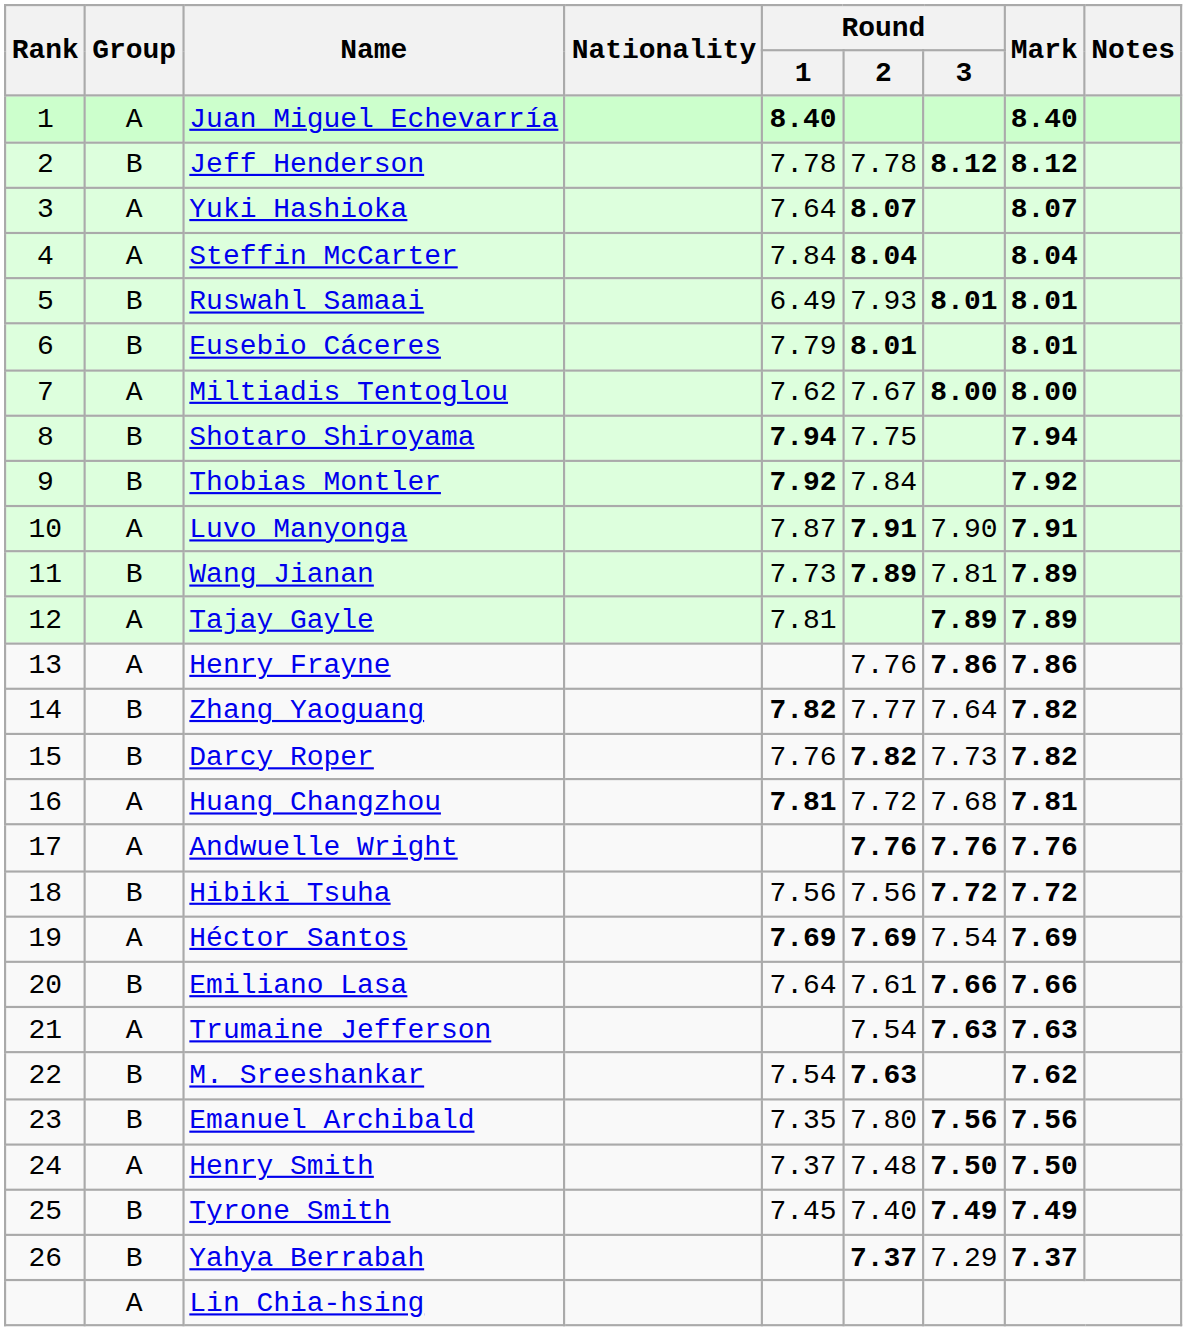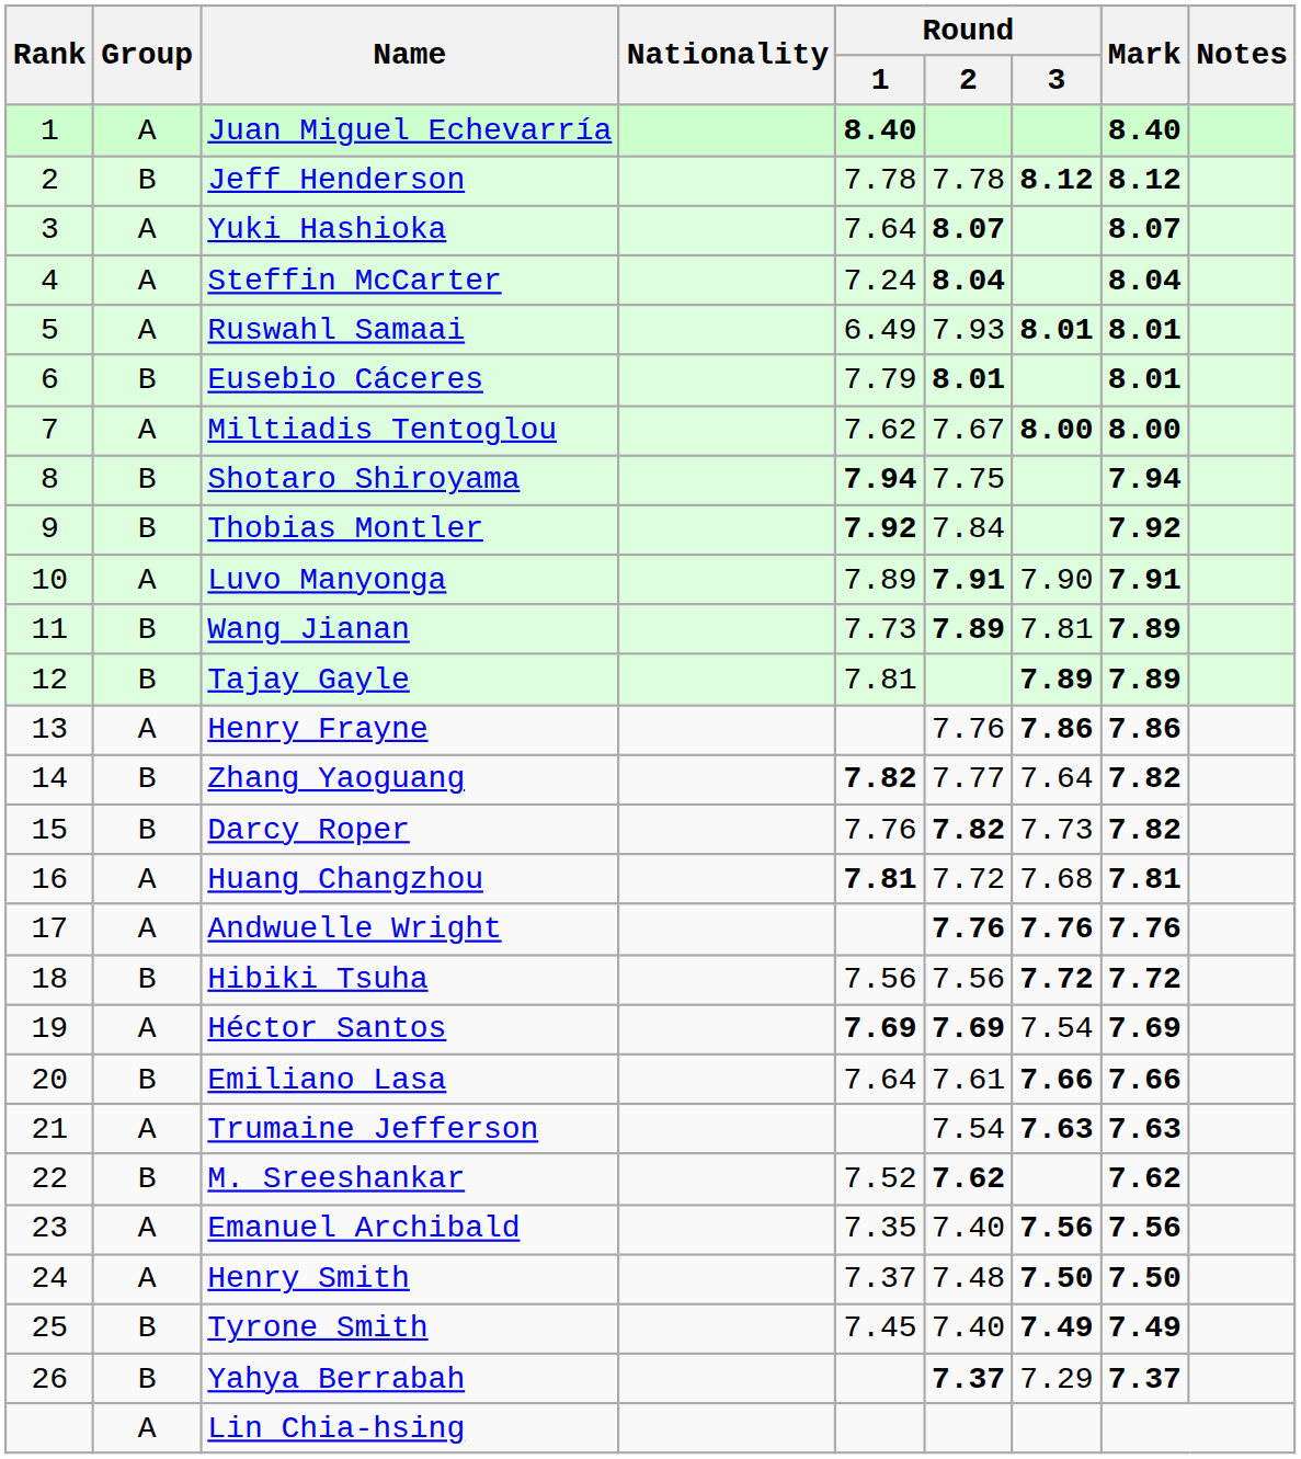 <table class="wikitable sortable" style="text-align:center">
 <tr>
 <th rowspan=2>Rank</th>
 <th rowspan=2>Group</th>
 <th rowspan=2>Name</th>
 <th rowspan=2>Nationality</th>
 <th colspan=3>Round</th>
 <th rowspan=2>Mark</th>
 <th rowspan=2>Notes</th>
 </tr>
 <tr>
 <th>1</th>
 <th>2</th>
 <th>3</th>
 </tr>
 <tr bgcolor=ccffcc>
 <td>1</td>
 <td>A</td>
 <td align=left><a href='#'>Juan Miguel Echevarría</a></td>
 <td align=left></td>
 <td><strong>8.40</strong></td>
 <td></td>
 <td></td>
 <td><strong>8.40</strong></td>
 <td></td>
 </tr>
 <tr bgcolor=ddffdd>
 <td>2</td>
 <td>B</td>
 <td align=left><a href='#'>Jeff Henderson</a></td>
 <td align=left></td>
 <td>7.78</td>
 <td>7.78</td>
 <td><strong>8.12</strong></td>
 <td><strong>8.12</strong></td>
 <td></td>
 </tr>
 <tr bgcolor=ddffdd>
 <td>3</td>
 <td>A</td>
 <td align=left><a href='#'>Yuki Hashioka</a></td>
 <td align=left></td>
 <td>7.64</td>
 <td><strong>8.07</strong></td>
 <td></td>
 <td><strong>8.07</strong></td>
 <td></td>
 </tr>
 <tr bgcolor=ddffdd>
 <td>4</td>
 <td>A</td>
 <td align=left><a href='#'>Steffin McCarter</a></td>
 <td align=left></td>
-<td>7.84</td>
+<td>7.24</td>
 <td><strong>8.04</strong></td>
 <td></td>
 <td><strong>8.04</strong></td>
 <td></td>
 </tr>
 <tr bgcolor=ddffdd>
 <td>5</td>
-<td>B</td>
+<td>A</td>
 <td align=left><a href='#'>Ruswahl Samaai</a></td>
 <td align=left></td>
 <td>6.49</td>
 <td>7.93</td>
 <td><strong>8.01</strong></td>
 <td><strong>8.01</strong></td>
 <td></td>
 </tr>
 <tr bgcolor=ddffdd>
 <td>6</td>
 <td>B</td>
 <td align=left><a href='#'>Eusebio Cáceres</a></td>
 <td align=left></td>
 <td>7.79</td>
 <td><strong>8.01</strong></td>
 <td></td>
 <td><strong>8.01</strong></td>
 <td></td>
 </tr>
 <tr bgcolor=ddffdd>
 <td>7</td>
 <td>A</td>
 <td align=left><a href='#'>Miltiadis Tentoglou</a></td>
 <td align=left></td>
 <td>7.62</td>
 <td>7.67</td>
 <td><strong>8.00</strong></td>
 <td><strong>8.00</strong></td>
 <td></td>
 </tr>
 <tr bgcolor=ddffdd>
 <td>8</td>
 <td>B</td>
 <td align=left><a href='#'>Shotaro Shiroyama</a></td>
 <td align=left></td>
 <td><strong>7.94</strong></td>
 <td>7.75</td>
 <td></td>
 <td><strong>7.94</strong></td>
 <td></td>
 </tr>
 <tr bgcolor=ddffdd>
 <td>9</td>
 <td>B</td>
 <td align=left><a href='#'>Thobias Montler</a></td>
 <td align=left></td>
 <td><strong>7.92</strong></td>
 <td>7.84</td>
 <td></td>
 <td><strong>7.92</strong></td>
 <td></td>
 </tr>
 <tr bgcolor=ddffdd>
 <td>10</td>
 <td>A</td>
 <td align=left><a href='#'>Luvo Manyonga</a></td>
 <td align=left></td>
-<td>7.87</td>
+<td>7.89</td>
 <td><strong>7.91</strong></td>
 <td>7.90</td>
 <td><strong>7.91</strong></td>
 <td></td>
 </tr>
 <tr bgcolor=ddffdd>
 <td>11</td>
 <td>B</td>
 <td align=left><a href='#'>Wang Jianan</a></td>
 <td align=left></td>
 <td>7.73</td>
 <td><strong>7.89</strong></td>
 <td>7.81</td>
 <td><strong>7.89</strong></td>
 <td></td>
 </tr>
 <tr bgcolor=ddffdd>
 <td>12</td>
-<td>A</td>
+<td>B</td>
 <td align=left><a href='#'>Tajay Gayle</a></td>
 <td align=left></td>
 <td>7.81</td>
 <td></td>
 <td><strong>7.89</strong></td>
 <td><strong>7.89</strong></td>
 <td></td>
 </tr>
 <tr>
 <td>13</td>
 <td>A</td>
 <td align=left><a href='#'>Henry Frayne</a></td>
 <td align=left></td>
 <td></td>
 <td>7.76</td>
 <td><strong>7.86</strong></td>
 <td><strong>7.86</strong></td>
 <td></td>
 </tr>
 <tr>
 <td>14</td>
 <td>B</td>
 <td align=left><a href='#'>Zhang Yaoguang</a></td>
 <td align=left></td>
 <td><strong>7.82</strong></td>
 <td>7.77</td>
 <td>7.64</td>
 <td><strong>7.82</strong></td>
 <td></td>
 </tr>
 <tr>
 <td>15</td>
 <td>B</td>
 <td align=left><a href='#'>Darcy Roper</a></td>
 <td align=left></td>
 <td>7.76</td>
 <td><strong>7.82</strong></td>
 <td>7.73</td>
 <td><strong>7.82</strong></td>
 <td></td>
 </tr>
 <tr>
 <td>16</td>
 <td>A</td>
 <td align=left><a href='#'>Huang Changzhou</a></td>
 <td align=left></td>
 <td><strong>7.81</strong></td>
 <td>7.72</td>
 <td>7.68</td>
 <td><strong>7.81</strong></td>
 <td></td>
 </tr>
 <tr>
 <td>17</td>
 <td>A</td>
 <td align=left><a href='#'>Andwuelle Wright</a></td>
 <td align=left></td>
 <td></td>
 <td><strong>7.76</strong></td>
 <td><strong>7.76</strong></td>
 <td><strong>7.76</strong></td>
 <td></td>
 </tr>
 <tr>
 <td>18</td>
 <td>B</td>
 <td align=left><a href='#'>Hibiki Tsuha</a></td>
 <td align=left></td>
 <td>7.56</td>
 <td>7.56</td>
 <td><strong>7.72</strong></td>
 <td><strong>7.72</strong></td>
 <td></td>
 </tr>
 <tr>
 <td>19</td>
 <td>A</td>
 <td align=left><a href='#'>Héctor Santos</a></td>
 <td align=left></td>
 <td><strong>7.69</strong></td>
 <td><strong>7.69</strong></td>
 <td>7.54</td>
 <td><strong>7.69</strong></td>
 <td></td>
 </tr>
 <tr>
 <td>20</td>
 <td>B</td>
 <td align=left><a href='#'>Emiliano Lasa</a></td>
 <td align=left></td>
 <td>7.64</td>
 <td>7.61</td>
 <td><strong>7.66</strong></td>
 <td><strong>7.66</strong></td>
 <td></td>
 </tr>
 <tr>
 <td>21</td>
 <td>A</td>
 <td align=left><a href='#'>Trumaine Jefferson</a></td>
 <td align=left></td>
 <td></td>
 <td>7.54</td>
 <td><strong>7.63</strong></td>
 <td><strong>7.63</strong></td>
 <td></td>
 </tr>
 <tr>
 <td>22</td>
 <td>B</td>
 <td align=left><a href='#'>M. Sreeshankar</a></td>
 <td align=left></td>
-<td>7.54</td>
-<td><strong>7.63</strong></td>
+<td>7.52</td>
+<td><strong>7.62</strong></td>
 <td></td>
 <td><strong>7.62</strong></td>
 <td></td>
 </tr>
 <tr>
 <td>23</td>
-<td>B</td>
+<td>A</td>
 <td align=left><a href='#'>Emanuel Archibald</a></td>
 <td align=left></td>
 <td>7.35</td>
-<td>7.80</td>
+<td>7.40</td>
 <td><strong>7.56</strong></td>
 <td><strong>7.56</strong></td>
 <td></td>
 </tr>
 <tr>
 <td>24</td>
 <td>A</td>
 <td align=left><a href='#'>Henry Smith</a></td>
 <td align=left></td>
 <td>7.37</td>
 <td>7.48</td>
 <td><strong>7.50</strong></td>
 <td><strong>7.50</strong></td>
 <td></td>
 </tr>
 <tr>
 <td>25</td>
 <td>B</td>
 <td align=left><a href='#'>Tyrone Smith</a></td>
 <td align=left></td>
 <td>7.45</td>
 <td>7.40</td>
 <td><strong>7.49</strong></td>
 <td><strong>7.49</strong></td>
 <td></td>
 </tr>
 <tr>
 <td>26</td>
 <td>B</td>
 <td align=left><a href='#'>Yahya Berrabah</a></td>
 <td align=left></td>
 <td></td>
 <td><strong>7.37</strong></td>
 <td>7.29</td>
 <td><strong>7.37</strong></td>
 <td></td>
 </tr>
 <tr>
 <td></td>
 <td>A</td>
 <td align=left><a href='#'>Lin Chia-hsing</a></td>
 <td align=left></td>
 <td></td>
 <td></td>
 <td></td>
 <td colspan=2><strong></strong></td>
 </tr>
 </table>
